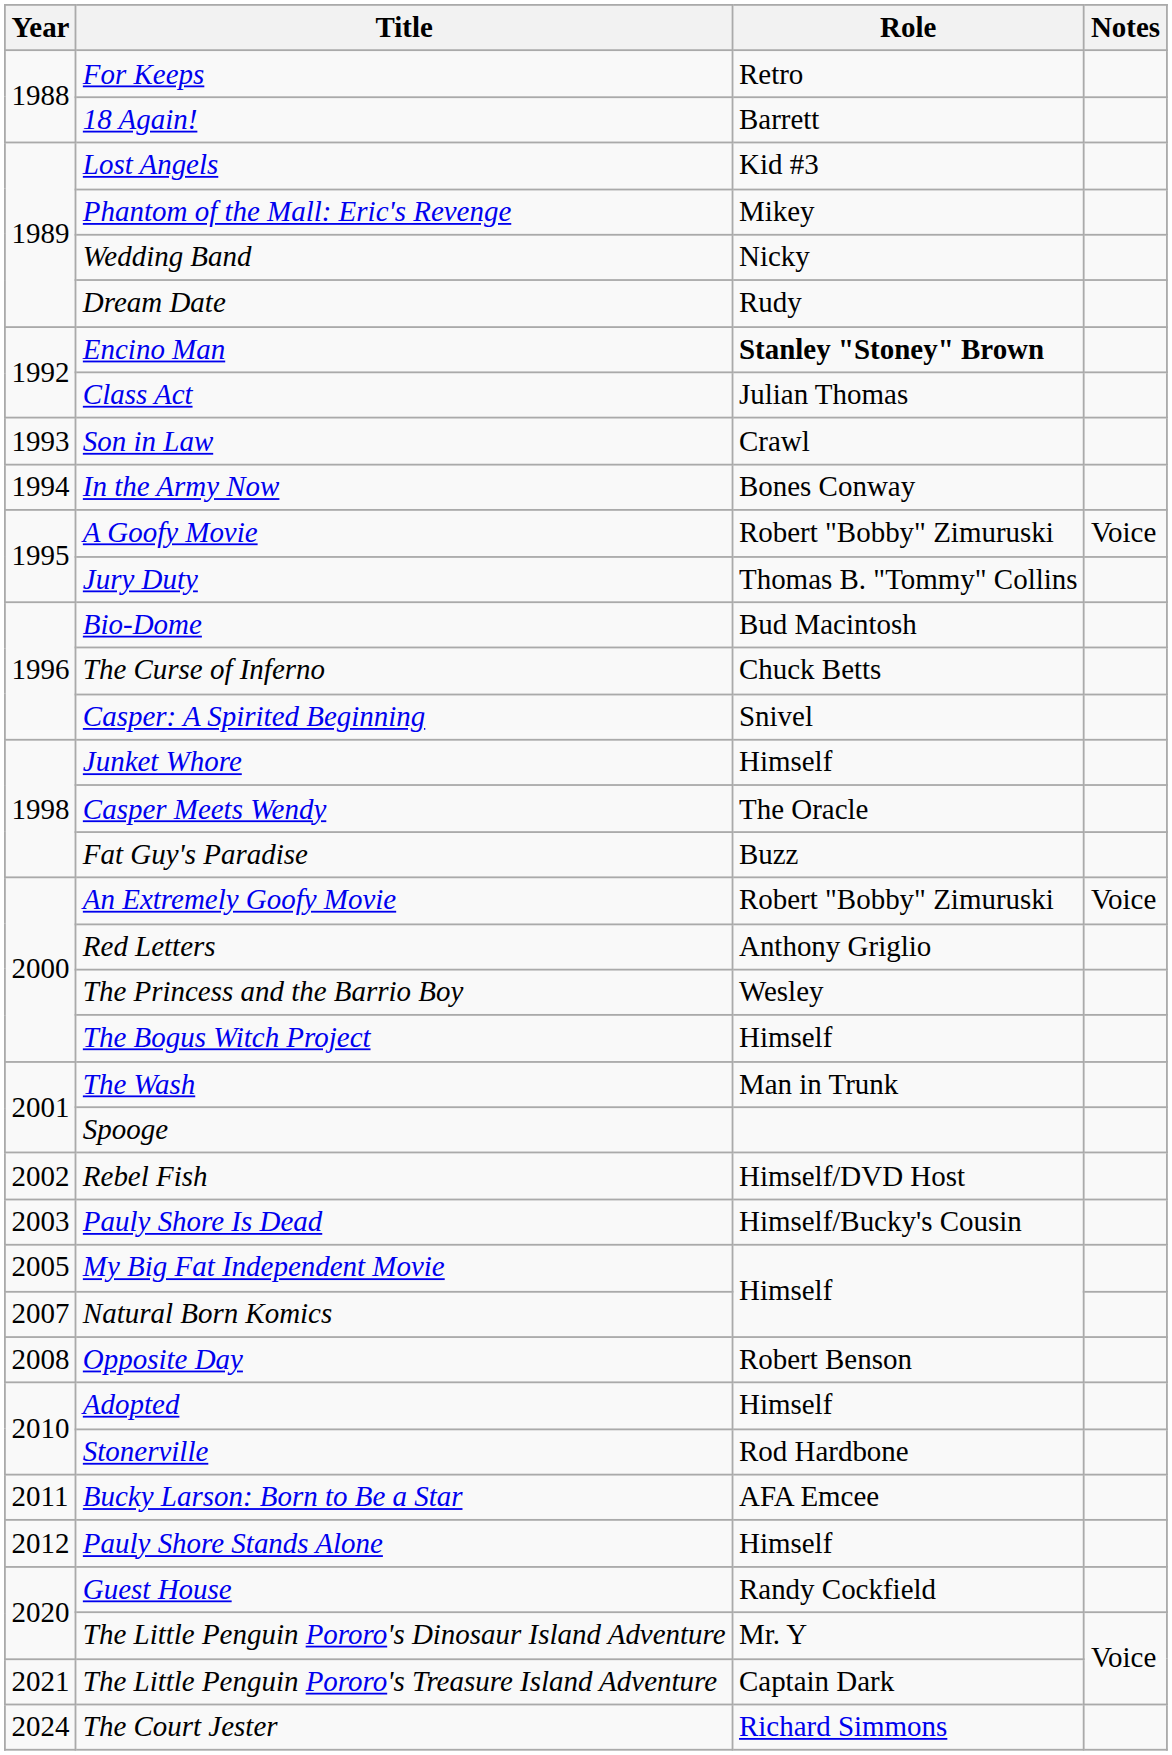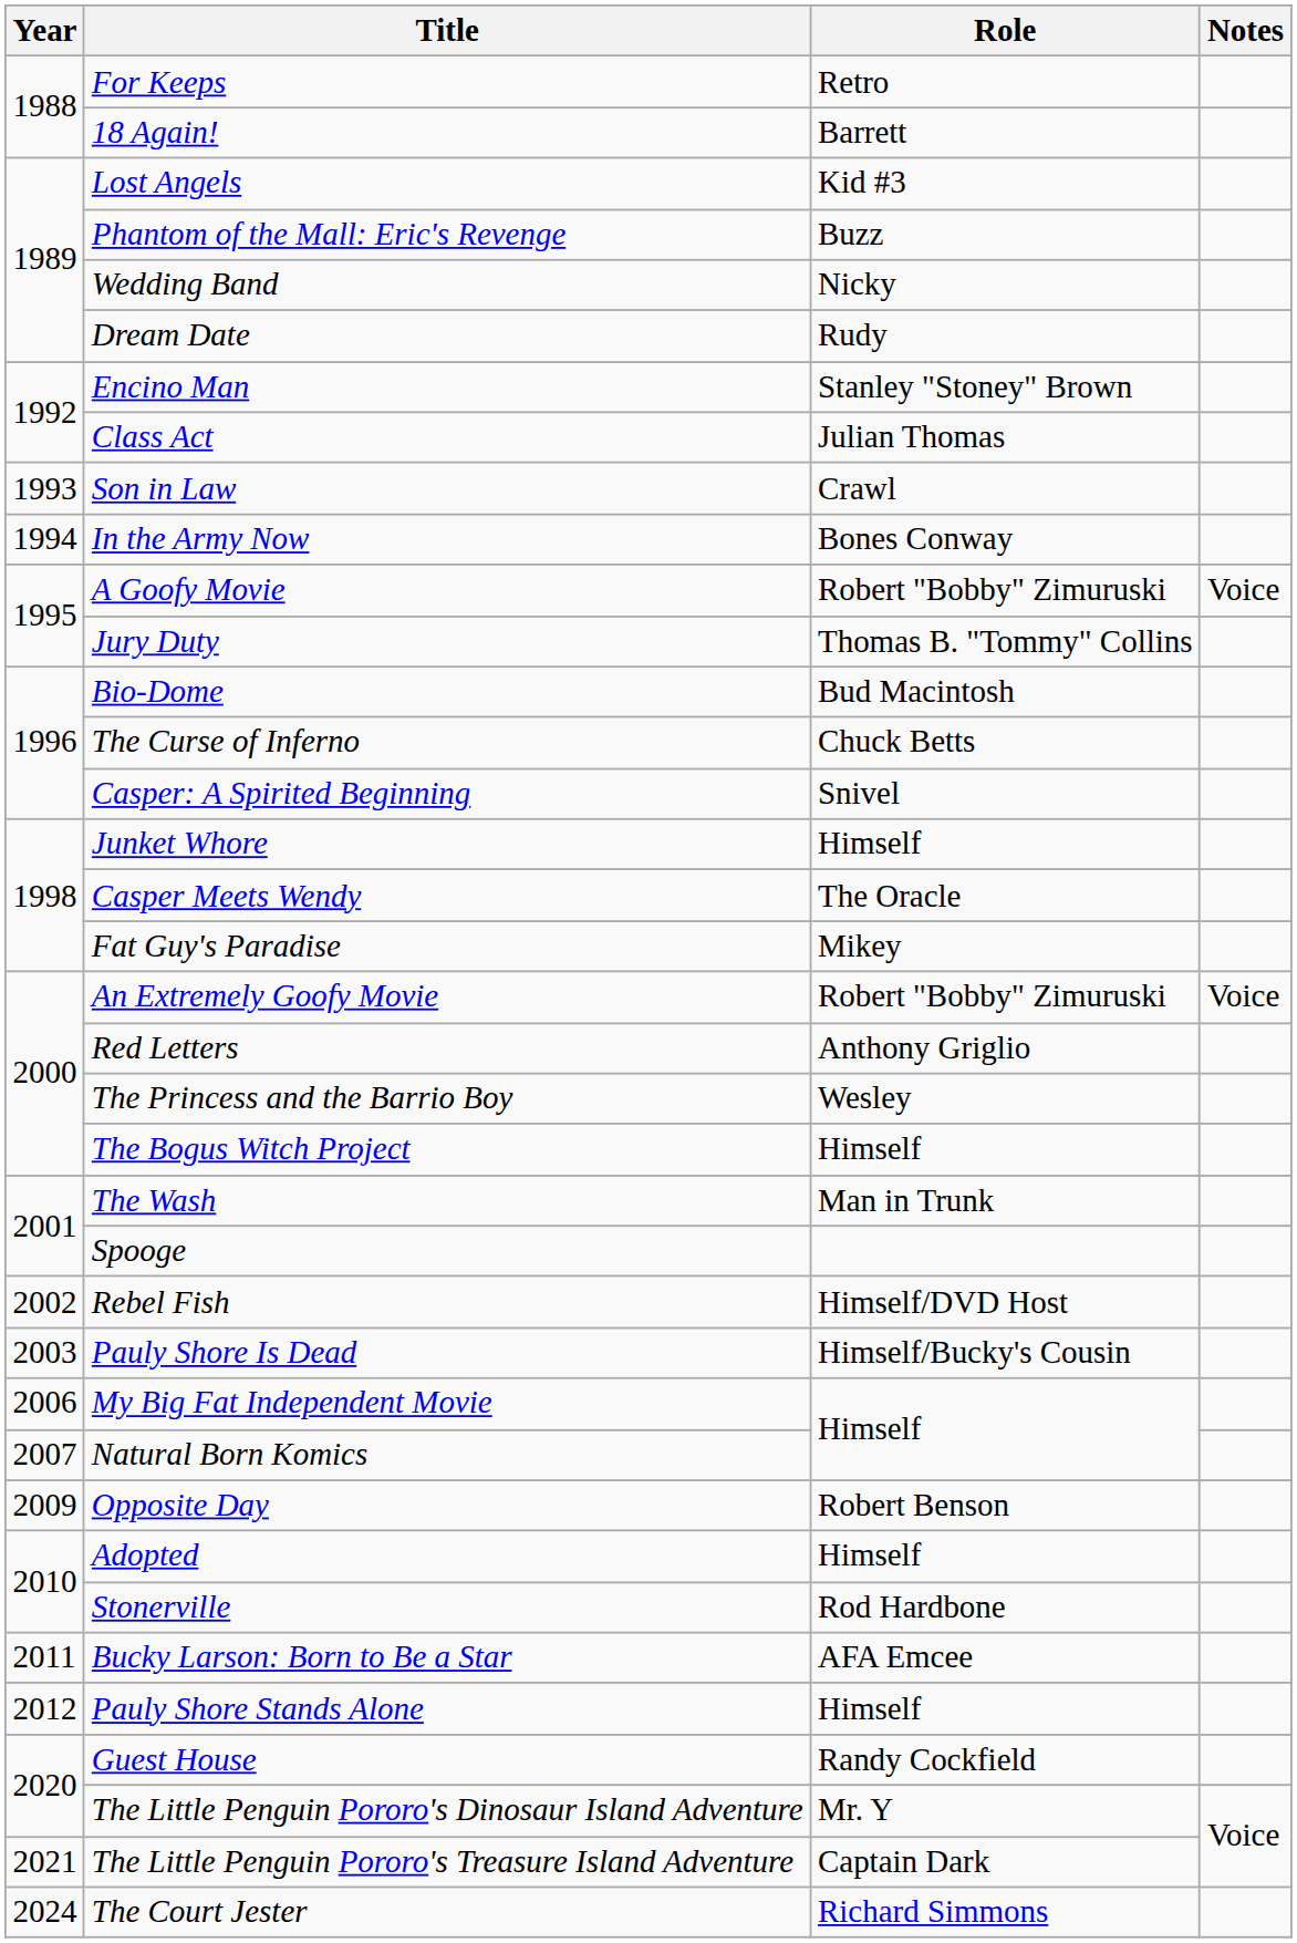 <table class="wikitable sortable">
 <tr>
 <th>Year</th>
 <th>Title</th>
 <th>Role</th>
 <th>Notes</th>
 </tr>
 <tr>
 <td rowspan="2">1988</td>
 <td><em><a href='#'>For Keeps</a></em></td>
 <td>Retro</td>
 <td></td>
 </tr>
 <tr>
 <td><em><a href='#'>18 Again!</a></em></td>
 <td>Barrett</td>
 <td></td>
 </tr>
 <tr>
 <td rowspan="4">1989</td>
 <td><em><a href='#'>Lost Angels</a></em></td>
 <td>Kid #3</td>
 <td></td>
 </tr>
 <tr>
 <td><em><a href='#'>Phantom of the Mall: Eric's Revenge</a></em></td>
-<td>Mikey</td>
+<td>Buzz</td>
 <td></td>
 </tr>
 <tr>
 <td><em>Wedding Band</em></td>
 <td>Nicky</td>
 <td></td>
 </tr>
 <tr>
 <td><em>Dream Date</em></td>
 <td>Rudy</td>
 <td></td>
 </tr>
 <tr>
 <td rowspan="2">1992</td>
 <td><em><a href='#'>Encino Man</a></em></td>
-<td><strong>Stanley "Stoney" Brown</strong></td>
+<td>Stanley "Stoney" Brown</td>
 <td></td>
 </tr>
 <tr>
 <td><em><a href='#'>Class Act</a></em></td>
 <td>Julian Thomas</td>
 <td></td>
 </tr>
 <tr>
 <td rowspan="1">1993</td>
 <td><em><a href='#'>Son in Law</a></em></td>
 <td>Crawl</td>
 <td></td>
 </tr>
 <tr>
 <td>1994</td>
 <td><em><a href='#'>In the Army Now</a></em></td>
 <td>Bones Conway</td>
 <td></td>
 </tr>
 <tr>
 <td rowspan="2">1995</td>
 <td><em><a href='#'>A Goofy Movie</a></em></td>
 <td>Robert "Bobby" Zimuruski</td>
 <td>Voice</td>
 </tr>
 <tr>
 <td><em><a href='#'>Jury Duty</a></em></td>
 <td>Thomas B. "Tommy" Collins</td>
 <td></td>
 </tr>
 <tr>
 <td rowspan="3">1996</td>
 <td><em><a href='#'>Bio-Dome</a></em></td>
 <td>Bud Macintosh</td>
 <td></td>
 </tr>
 <tr>
 <td><em>The Curse of Inferno</em></td>
 <td>Chuck Betts</td>
 <td></td>
 </tr>
 <tr>
 <td><em><a href='#'>Casper: A Spirited Beginning</a></em></td>
 <td>Snivel</td>
 <td></td>
 </tr>
 <tr>
 <td rowspan="3">1998</td>
 <td><em><a href='#'>Junket Whore</a></em></td>
 <td>Himself</td>
 <td></td>
 </tr>
 <tr>
 <td><em><a href='#'>Casper Meets Wendy</a></em></td>
 <td>The Oracle</td>
 <td></td>
 </tr>
 <tr>
 <td><em>Fat Guy's Paradise</em></td>
-<td>Buzz</td>
+<td>Mikey</td>
 <td></td>
 </tr>
 <tr>
 <td rowspan="4">2000</td>
 <td><em><a href='#'>An Extremely Goofy Movie</a></em></td>
 <td>Robert "Bobby" Zimuruski</td>
 <td>Voice</td>
 </tr>
 <tr>
 <td><em>Red Letters</em></td>
 <td>Anthony Griglio</td>
 <td></td>
 </tr>
 <tr>
 <td><em>The Princess and the Barrio Boy</em></td>
 <td>Wesley</td>
 <td></td>
 </tr>
 <tr>
 <td><em><a href='#'>The Bogus Witch Project</a></em></td>
 <td>Himself</td>
 <td></td>
 </tr>
 <tr>
 <td rowspan="2">2001</td>
 <td><em><a href='#'>The Wash</a></em></td>
 <td>Man in Trunk</td>
 <td></td>
 </tr>
 <tr>
 <td><em>Spooge</em></td>
 <td></td>
 <td></td>
 </tr>
 <tr>
 <td>2002</td>
 <td><em>Rebel Fish</em></td>
 <td>Himself/DVD Host</td>
 <td></td>
 </tr>
 <tr>
 <td>2003</td>
 <td><em><a href='#'>Pauly Shore Is Dead</a></em></td>
 <td>Himself/Bucky's Cousin</td>
 <td></td>
 </tr>
 <tr>
-<td>2005</td>
+<td>2006</td>
 <td><em><a href='#'>My Big Fat Independent Movie</a></em></td>
 <td rowspan="2">Himself</td>
 <td></td>
 </tr>
 <tr>
 <td>2007</td>
 <td><em>Natural Born Komics</em></td>
 <td></td>
 </tr>
 <tr>
-<td>2008</td>
+<td>2009</td>
 <td><em><a href='#'>Opposite Day</a></em></td>
 <td>Robert Benson</td>
 <td></td>
 </tr>
 <tr>
 <td rowspan="2">2010</td>
 <td><em><a href='#'>Adopted</a></em></td>
 <td>Himself</td>
 <td></td>
 </tr>
 <tr>
 <td><em><a href='#'>Stonerville</a></em></td>
 <td>Rod Hardbone</td>
 <td></td>
 </tr>
 <tr>
 <td rowspan="1">2011</td>
 <td><em><a href='#'>Bucky Larson: Born to Be a Star</a></em></td>
 <td>AFA Emcee</td>
 </tr>
 <tr>
 <td>2012</td>
 <td><em><a href='#'>Pauly Shore Stands Alone</a></em></td>
 <td>Himself</td>
 <td></td>
 </tr>
 <tr>
 <td rowspan="2">2020</td>
 <td><em><a href='#'>Guest House</a></em></td>
 <td>Randy Cockfield</td>
 <td></td>
 </tr>
 <tr>
 <td><em>The Little Penguin <a href='#'>Pororo</a>'s Dinosaur Island Adventure</em></td>
 <td>Mr. Y</td>
 <td rowspan="2">Voice</td>
 </tr>
 <tr>
 <td>2021</td>
 <td><em>The Little Penguin <a href='#'>Pororo</a>'s Treasure Island Adventure</em></td>
 <td>Captain Dark</td>
 </tr>
 <tr>
 <td>2024</td>
 <td><em>The Court Jester</em></td>
 <td><a href='#'>Richard Simmons</a></td>
 <td></td>
 </tr>
 </table>
